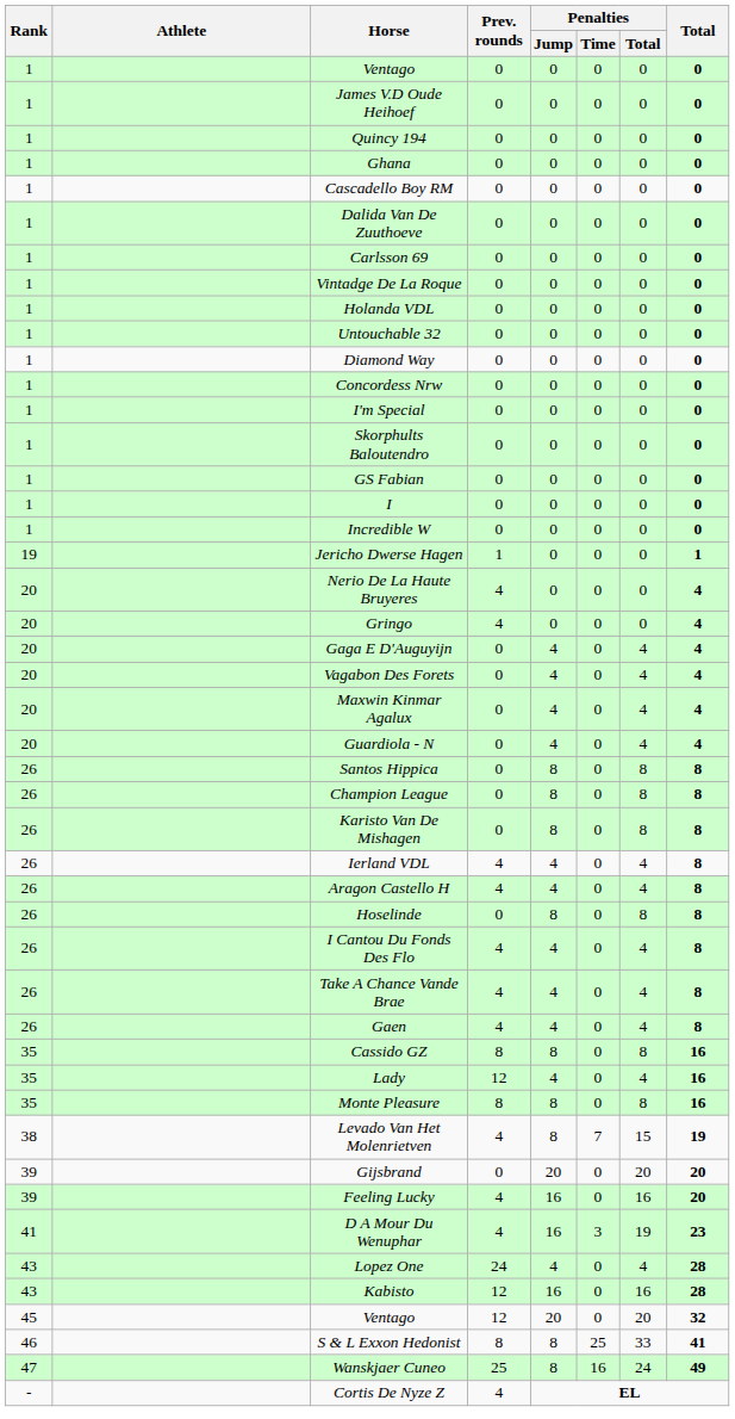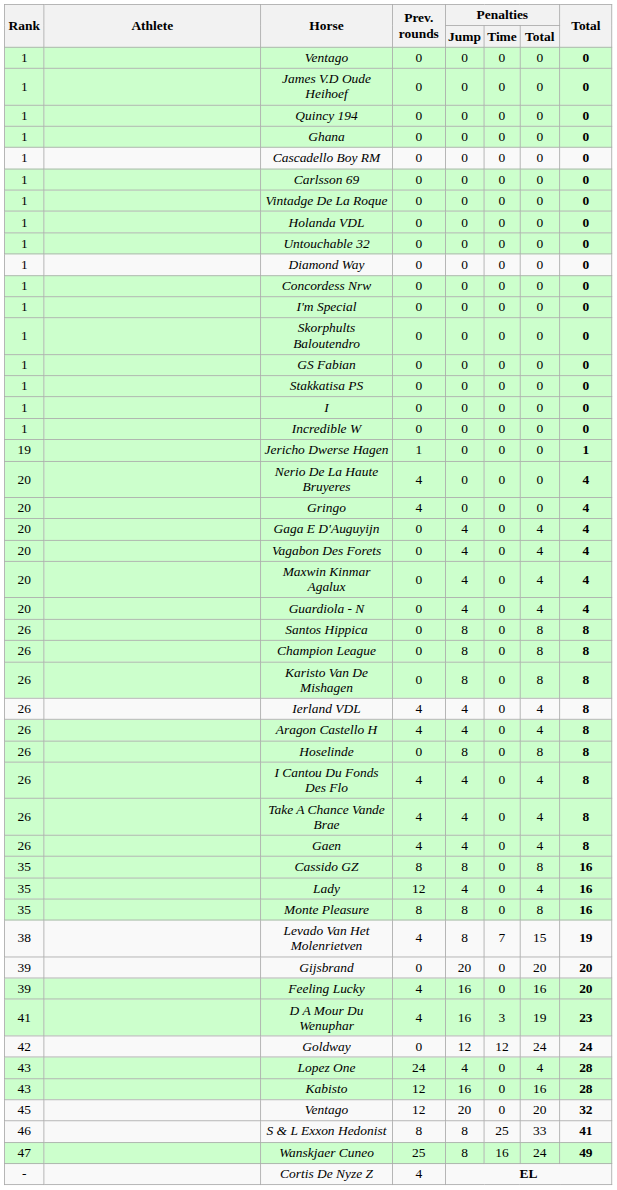 <table class="wikitable" style="text-align:center">
 <tr>
 <th rowspan=2 width=40>Rank</th>
 <th rowspan=2 width=250>Athlete</th>
 <th rowspan=2 width=150>Horse</th>
 <th rowspan=2 width=55>Prev. rounds</th>
 <th colspan=3>Penalties</th>
 <th rowspan=2 width=55>Total</th>
 </tr>
 <tr>
 <th width=35>Jump</th>
 <th width=35>Time</th>
 <th width=40>Total</th>
 </tr>
 <tr bgcolor="ccffcc">
 <td>1</td>
 <td align=left></td>
 <td><em>Ventago</em></td>
 <td>0</td>
 <td>0</td>
 <td>0</td>
 <td>0</td>
 <td><strong>0</strong></td>
 </tr>
 <tr bgcolor="ccffcc">
 <td>1</td>
 <td align=left></td>
 <td><em>James V.D Oude Heihoef </em></td>
 <td>0</td>
 <td>0</td>
 <td>0</td>
 <td>0</td>
 <td><strong>0</strong></td>
 </tr>
 <tr bgcolor="ccffcc">
 <td>1</td>
 <td align=left></td>
 <td><em>Quincy 194 </em></td>
 <td>0</td>
 <td>0</td>
 <td>0</td>
 <td>0</td>
 <td><strong>0</strong></td>
 </tr>
 <tr bgcolor="ccffcc">
 <td>1</td>
 <td align=left></td>
 <td><em>Ghana</em></td>
 <td>0</td>
 <td>0</td>
 <td>0</td>
 <td>0</td>
 <td><strong>0</strong></td>
 </tr>
 <tr>
 <td>1</td>
 <td align=left></td>
 <td><em>Cascadello Boy RM </em></td>
-<td>0</td>
-<td>0</td>
-<td>0</td>
-<td>0</td>
-<td><strong>0</strong></td>
-</tr>
-<tr bgcolor="ccffcc">
-<td>1</td>
-<td align=left></td>
-<td><em>Dalida Van De Zuuthoeve </em></td>
 <td>0</td>
 <td>0</td>
 <td>0</td>
 <td>0</td>
 <td><strong>0</strong></td>
 </tr>
 <tr bgcolor="ccffcc">
 <td>1</td>
 <td align=left></td>
 <td><em>Carlsson 69 </em></td>
 <td>0</td>
 <td>0</td>
 <td>0</td>
 <td>0</td>
 <td><strong>0</strong></td>
 </tr>
 <tr bgcolor="ccffcc">
 <td>1</td>
 <td align=left></td>
 <td><em>Vintadge De La Roque</em></td>
 <td>0</td>
 <td>0</td>
 <td>0</td>
 <td>0</td>
 <td><strong>0</strong></td>
 </tr>
 <tr bgcolor="ccffcc">
 <td>1</td>
 <td align=left></td>
 <td><em>Holanda VDL</em></td>
 <td>0</td>
 <td>0</td>
 <td>0</td>
 <td>0</td>
 <td><strong>0</strong></td>
 </tr>
 <tr bgcolor="ccffcc">
 <td>1</td>
 <td align=left></td>
 <td><em>Untouchable 32</em></td>
 <td>0</td>
 <td>0</td>
 <td>0</td>
 <td>0</td>
 <td><strong>0</strong></td>
 </tr>
 <tr>
 <td>1</td>
 <td align=left></td>
 <td><em>Diamond Way</em></td>
 <td>0</td>
 <td>0</td>
 <td>0</td>
 <td>0</td>
 <td><strong>0</strong></td>
 </tr>
 <tr bgcolor="ccffcc">
 <td>1</td>
 <td align=left></td>
 <td><em>Concordess Nrw</em></td>
 <td>0</td>
 <td>0</td>
 <td>0</td>
 <td>0</td>
 <td><strong>0</strong></td>
 </tr>
 <tr bgcolor="ccffcc">
 <td>1</td>
 <td align=left></td>
 <td><em>I'm Special</em></td>
 <td>0</td>
 <td>0</td>
 <td>0</td>
 <td>0</td>
 <td><strong>0</strong></td>
 </tr>
 <tr bgcolor="ccffcc">
 <td>1</td>
 <td align=left></td>
 <td><em>Skorphults Baloutendro</em></td>
 <td>0</td>
 <td>0</td>
 <td>0</td>
 <td>0</td>
 <td><strong>0</strong></td>
 </tr>
 <tr bgcolor="ccffcc">
 <td>1</td>
 <td align=left></td>
 <td><em>GS Fabian</em></td>
+<td>0</td>
+<td>0</td>
+<td>0</td>
+<td>0</td>
+<td><strong>0</strong></td>
+</tr>
+<tr bgcolor="ccffcc">
+<td>1</td>
+<td align=left></td>
+<td><em>Stakkatisa PS</em></td>
 <td>0</td>
 <td>0</td>
 <td>0</td>
 <td>0</td>
 <td><strong>0</strong></td>
 </tr>
 <tr bgcolor="ccffcc">
 <td>1</td>
 <td align=left></td>
 <td><em>I</em></td>
 <td>0</td>
 <td>0</td>
 <td>0</td>
 <td>0</td>
 <td><strong>0</strong></td>
 </tr>
 <tr bgcolor="ccffcc">
 <td>1</td>
 <td align=left></td>
 <td><em>Incredible W</em></td>
 <td>0</td>
 <td>0</td>
 <td>0</td>
 <td>0</td>
 <td><strong>0</strong></td>
 </tr>
 <tr bgcolor="ccffcc">
 <td>19</td>
 <td align=left></td>
 <td><em>Jericho Dwerse Hagen</em></td>
 <td>1</td>
 <td>0</td>
 <td>0</td>
 <td>0</td>
 <td><strong>1</strong></td>
 </tr>
 <tr bgcolor="ccffcc">
 <td>20</td>
 <td align=left></td>
 <td><em>Nerio De La Haute Bruyeres</em></td>
 <td>4</td>
 <td>0</td>
 <td>0</td>
 <td>0</td>
 <td><strong>4</strong></td>
 </tr>
 <tr bgcolor="ccffcc">
 <td>20</td>
 <td align=left></td>
 <td><em>Gringo</em></td>
 <td>4</td>
 <td>0</td>
 <td>0</td>
 <td>0</td>
 <td><strong>4</strong></td>
 </tr>
 <tr bgcolor="ccffcc">
 <td>20</td>
 <td align=left></td>
 <td><em>Gaga E D'Auguyijn</em></td>
 <td>0</td>
 <td>4</td>
 <td>0</td>
 <td>4</td>
 <td><strong>4</strong></td>
 </tr>
 <tr bgcolor="ccffcc">
 <td>20</td>
 <td align=left></td>
 <td><em>Vagabon Des Forets</em></td>
 <td>0</td>
 <td>4</td>
 <td>0</td>
 <td>4</td>
 <td><strong>4</strong></td>
 </tr>
 <tr bgcolor="ccffcc">
 <td>20</td>
 <td align=left></td>
 <td><em>Maxwin Kinmar Agalux</em></td>
 <td>0</td>
 <td>4</td>
 <td>0</td>
 <td>4</td>
 <td><strong>4</strong></td>
 </tr>
 <tr bgcolor="ccffcc">
 <td>20</td>
 <td align=left></td>
 <td><em>Guardiola - N</em></td>
 <td>0</td>
 <td>4</td>
 <td>0</td>
 <td>4</td>
 <td><strong>4</strong></td>
 </tr>
 <tr bgcolor="ccffcc">
 <td>26</td>
 <td align=left></td>
 <td><em>Santos Hippica</em></td>
 <td>0</td>
 <td>8</td>
 <td>0</td>
 <td>8</td>
 <td><strong>8</strong></td>
 </tr>
 <tr bgcolor="ccffcc">
 <td>26</td>
 <td align=left></td>
 <td><em>Champion League</em></td>
 <td>0</td>
 <td>8</td>
 <td>0</td>
 <td>8</td>
 <td><strong>8</strong></td>
 </tr>
 <tr bgcolor="ccffcc">
 <td>26</td>
 <td align=left></td>
 <td><em>Karisto Van De Mishagen</em></td>
 <td>0</td>
 <td>8</td>
 <td>0</td>
 <td>8</td>
 <td><strong>8</strong></td>
 </tr>
 <tr>
 <td>26</td>
 <td align=left></td>
 <td><em>Ierland VDL</em></td>
 <td>4</td>
 <td>4</td>
 <td>0</td>
 <td>4</td>
 <td><strong>8</strong></td>
 </tr>
 <tr bgcolor="ccffcc">
 <td>26</td>
 <td align=left></td>
 <td><em>Aragon Castello H</em></td>
 <td>4</td>
 <td>4</td>
 <td>0</td>
 <td>4</td>
 <td><strong>8</strong></td>
 </tr>
 <tr bgcolor="ccffcc">
 <td>26</td>
 <td align=left></td>
 <td><em>Hoselinde</em></td>
 <td>0</td>
 <td>8</td>
 <td>0</td>
 <td>8</td>
 <td><strong>8</strong></td>
 </tr>
 <tr bgcolor="ccffcc">
 <td>26</td>
 <td align=left></td>
 <td><em>I Cantou Du Fonds Des Flo</em></td>
 <td>4</td>
 <td>4</td>
 <td>0</td>
 <td>4</td>
 <td><strong>8</strong></td>
 </tr>
 <tr bgcolor="ccffcc">
 <td>26</td>
 <td align=left></td>
 <td><em>Take A Chance Vande Brae</em></td>
 <td>4</td>
 <td>4</td>
 <td>0</td>
 <td>4</td>
 <td><strong>8</strong></td>
 </tr>
 <tr bgcolor="ccffcc">
 <td>26</td>
 <td align=left></td>
 <td><em>Gaen</em></td>
 <td>4</td>
 <td>4</td>
 <td>0</td>
 <td>4</td>
 <td><strong>8</strong></td>
 </tr>
 <tr bgcolor="ccffcc">
 <td>35</td>
 <td align=left></td>
 <td><em>Cassido GZ</em></td>
 <td>8</td>
 <td>8</td>
 <td>0</td>
 <td>8</td>
 <td><strong>16</strong></td>
 </tr>
 <tr bgcolor="ccffcc">
 <td>35</td>
 <td align=left></td>
 <td><em>Lady</em></td>
 <td>12</td>
 <td>4</td>
 <td>0</td>
 <td>4</td>
 <td><strong>16</strong></td>
 </tr>
 <tr bgcolor="ccffcc">
 <td>35</td>
 <td align=left></td>
 <td><em>Monte Pleasure </em></td>
 <td>8</td>
 <td>8</td>
 <td>0</td>
 <td>8</td>
 <td><strong>16</strong></td>
 </tr>
 <tr>
 <td>38</td>
 <td align=left></td>
 <td><em>Levado Van Het Molenrietven</em></td>
 <td>4</td>
 <td>8</td>
 <td>7</td>
 <td>15</td>
 <td><strong>19</strong></td>
 </tr>
 <tr>
 <td>39</td>
 <td align=left></td>
 <td><em>Gijsbrand</em></td>
 <td>0</td>
 <td>20</td>
 <td>0</td>
 <td>20</td>
 <td><strong>20</strong></td>
 </tr>
 <tr bgcolor="ccffcc">
 <td>39</td>
 <td align=left></td>
 <td><em>Feeling Lucky</em></td>
 <td>4</td>
 <td>16</td>
 <td>0</td>
 <td>16</td>
 <td><strong>20</strong></td>
 </tr>
 <tr bgcolor="ccffcc">
 <td>41</td>
 <td align=left></td>
 <td><em>D A Mour Du Wenuphar</em></td>
 <td>4</td>
 <td>16</td>
 <td>3</td>
 <td>19</td>
 <td><strong>23</strong></td>
 </tr>
+<tr>
+<td>42</td>
+<td align=left></td>
+<td><em>Goldway</em></td>
+<td>0</td>
+<td>12</td>
+<td>12</td>
+<td>24</td>
+<td><strong>24</strong></td>
+</tr>
 <tr bgcolor="ccffcc">
 <td>43</td>
 <td align=left></td>
 <td><em>Lopez One</em></td>
 <td>24</td>
 <td>4</td>
 <td>0</td>
 <td>4</td>
 <td><strong>28</strong></td>
 </tr>
 <tr bgcolor="ccffcc">
 <td>43</td>
 <td align=left></td>
 <td><em>Kabisto</em></td>
 <td>12</td>
 <td>16</td>
 <td>0</td>
 <td>16</td>
 <td><strong>28</strong></td>
 </tr>
 <tr>
 <td>45</td>
 <td align=left></td>
 <td><em>Ventago</em></td>
 <td>12</td>
 <td>20</td>
 <td>0</td>
 <td>20</td>
 <td><strong>32</strong></td>
 </tr>
 <tr>
 <td>46</td>
 <td align=left></td>
 <td><em>S & L Exxon Hedonist</em></td>
 <td>8</td>
 <td>8</td>
 <td>25</td>
 <td>33</td>
 <td><strong>41</strong></td>
 </tr>
 <tr bgcolor="ccffcc">
 <td>47</td>
 <td align=left></td>
 <td><em>Wanskjaer Cuneo</em></td>
 <td>25</td>
 <td>8</td>
 <td>16</td>
 <td>24</td>
 <td><strong>49</strong></td>
 </tr>
 <tr>
 <td>-</td>
 <td align=left></td>
 <td><em>Cortis De Nyze Z</em></td>
 <td>4</td>
 <td colspan=4><strong>EL</strong></td>
 </tr>
 </table>
